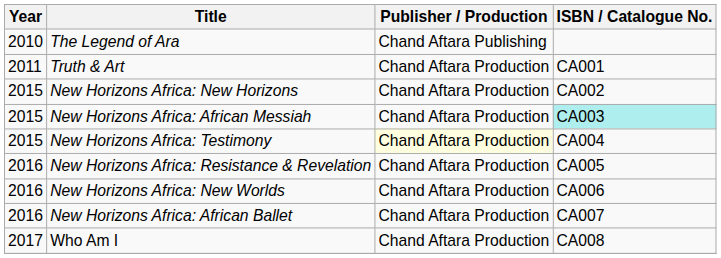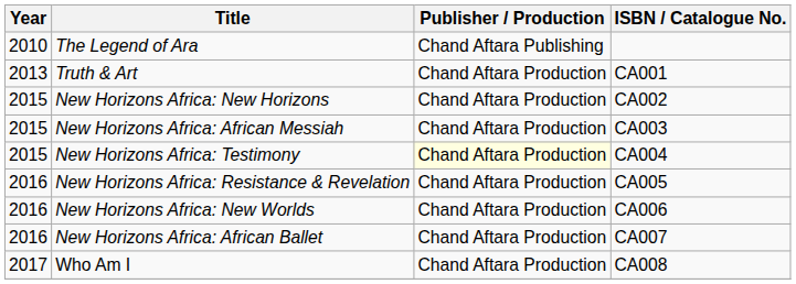 <table class="wikitable sortable">
 <tr>
 <th>Year</th>
 <th>Title</th>
 <th>Publisher / Production</th>
 <th>ISBN / Catalogue No.</th>
 </tr>
 <tr>
 <td rowspan="1">2010</td>
 <td><em>The Legend of Ara</em></td>
 <td>Chand Aftara Publishing</td>
 <td></td>
 </tr>
 <tr>
-<td>2011</td>
+<td>2013</td>
 <td><em>Truth & Art</em></td>
 <td>Chand Aftara Production</td>
 <td>CA001</td>
 </tr>
 <tr>
 <td>2015</td>
 <td><em>New Horizons Africa: New Horizons</em></td>
 <td>Chand Aftara Production</td>
 <td>CA002</td>
 </tr>
 <tr>
 <td>2015</td>
 <td><em>New Horizons Africa: African Messiah</em></td>
 <td>Chand Aftara Production</td>
-<td style="background: paleturquoise;">CA003</td>
+<td>CA003</td>
 </tr>
 <tr>
 <td>2015</td>
 <td><em>New Horizons Africa: Testimony</em></td>
 <td style="background: lightyellow;">Chand Aftara Production</td>
 <td>CA004</td>
 </tr>
 <tr>
 <td>2016</td>
 <td><em>New Horizons Africa: Resistance & Revelation</em></td>
 <td>Chand Aftara Production</td>
 <td>CA005</td>
 </tr>
 <tr>
 <td>2016</td>
 <td><em>New Horizons Africa: New Worlds</em></td>
 <td>Chand Aftara Production</td>
 <td>CA006</td>
 </tr>
 <tr>
 <td>2016</td>
 <td><em>New Horizons Africa: African Ballet</em></td>
 <td>Chand Aftara Production</td>
 <td>CA007</td>
 </tr>
 <tr>
 <td>2017</td>
 <td>Who Am I</td>
 <td>Chand Aftara Production</td>
 <td>CA008</td>
 </tr>
 <tr>
 </tr>
 </table>
